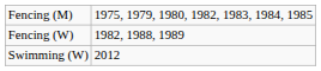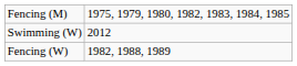 <table class="wikitable">
 <tr>
 <td>Fencing (M)</td>
 <td>1975, 1979, 1980, 1982, 1983, 1984, 1985</td>
 </tr>
 <tr>
+<td>Swimming (W)</td>
+<td>2012</td>
+</tr>
+<tr>
 <td>Fencing (W)</td>
 <td>1982, 1988, 1989</td>
 </tr>
-<tr>
-<td>Swimming (W)</td>
-<td>2012</td>
-</tr>
 </table>
